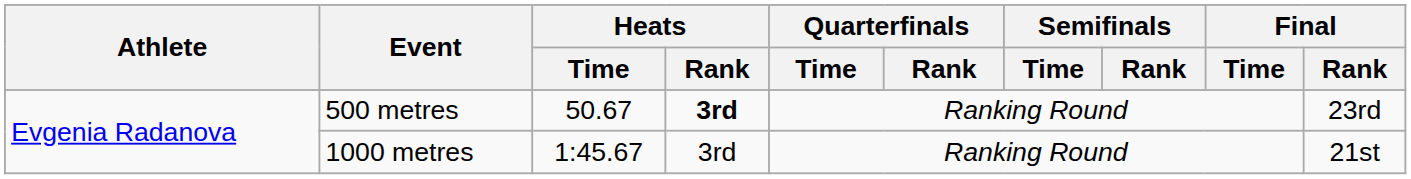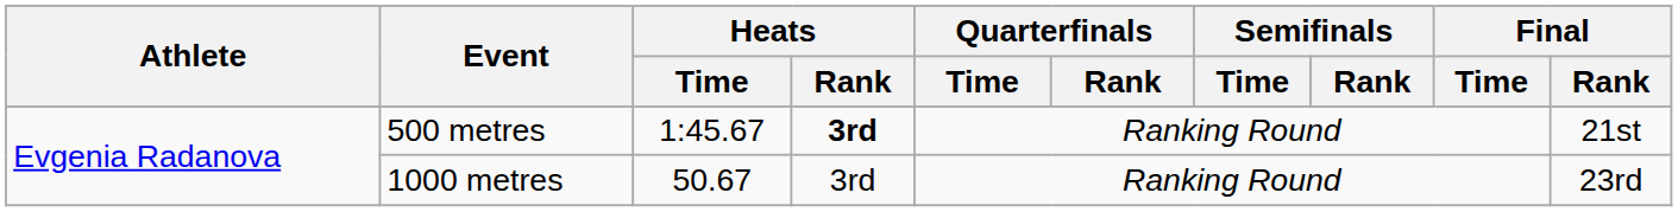 <table class="wikitable" style="font-size:90%; text-align:center; width:60%">
 <tr>
 <th rowspan="2">Athlete</th>
 <th rowspan="2">Event</th>
 <th colspan="2">Heats</th>
 <th colspan="2">Quarterfinals</th>
 <th colspan="2">Semifinals</th>
 <th colspan="2">Final</th>
 </tr>
 <tr>
 <th>Time</th>
 <th>Rank</th>
 <th>Time</th>
 <th>Rank</th>
 <th>Time</th>
 <th>Rank</th>
 <th>Time</th>
 <th>Rank</th>
 </tr>
 <tr>
 <td align=left rowspan=2><a href='#'>Evgenia Radanova</a></td>
 <td align=left>500 metres</td>
+<td>1:45.67</td>
+<td><strong>3rd</strong></td>
+<td colspan=5><em>Ranking Round</em></td>
+<td>21st</td>
+</tr>
+<tr>
+<td align=left>1000 metres</td>
 <td>50.67</td>
-<td><strong>3rd</strong></td>
+<td>3rd</td>
 <td colspan=5><em>Ranking Round</em></td>
 <td>23rd</td>
 </tr>
-<tr>
-<td align=left>1000 metres</td>
-<td>1:45.67</td>
-<td>3rd</td>
-<td colspan=5><em>Ranking Round</em></td>
-<td>21st</td>
-</tr>
 </table>
